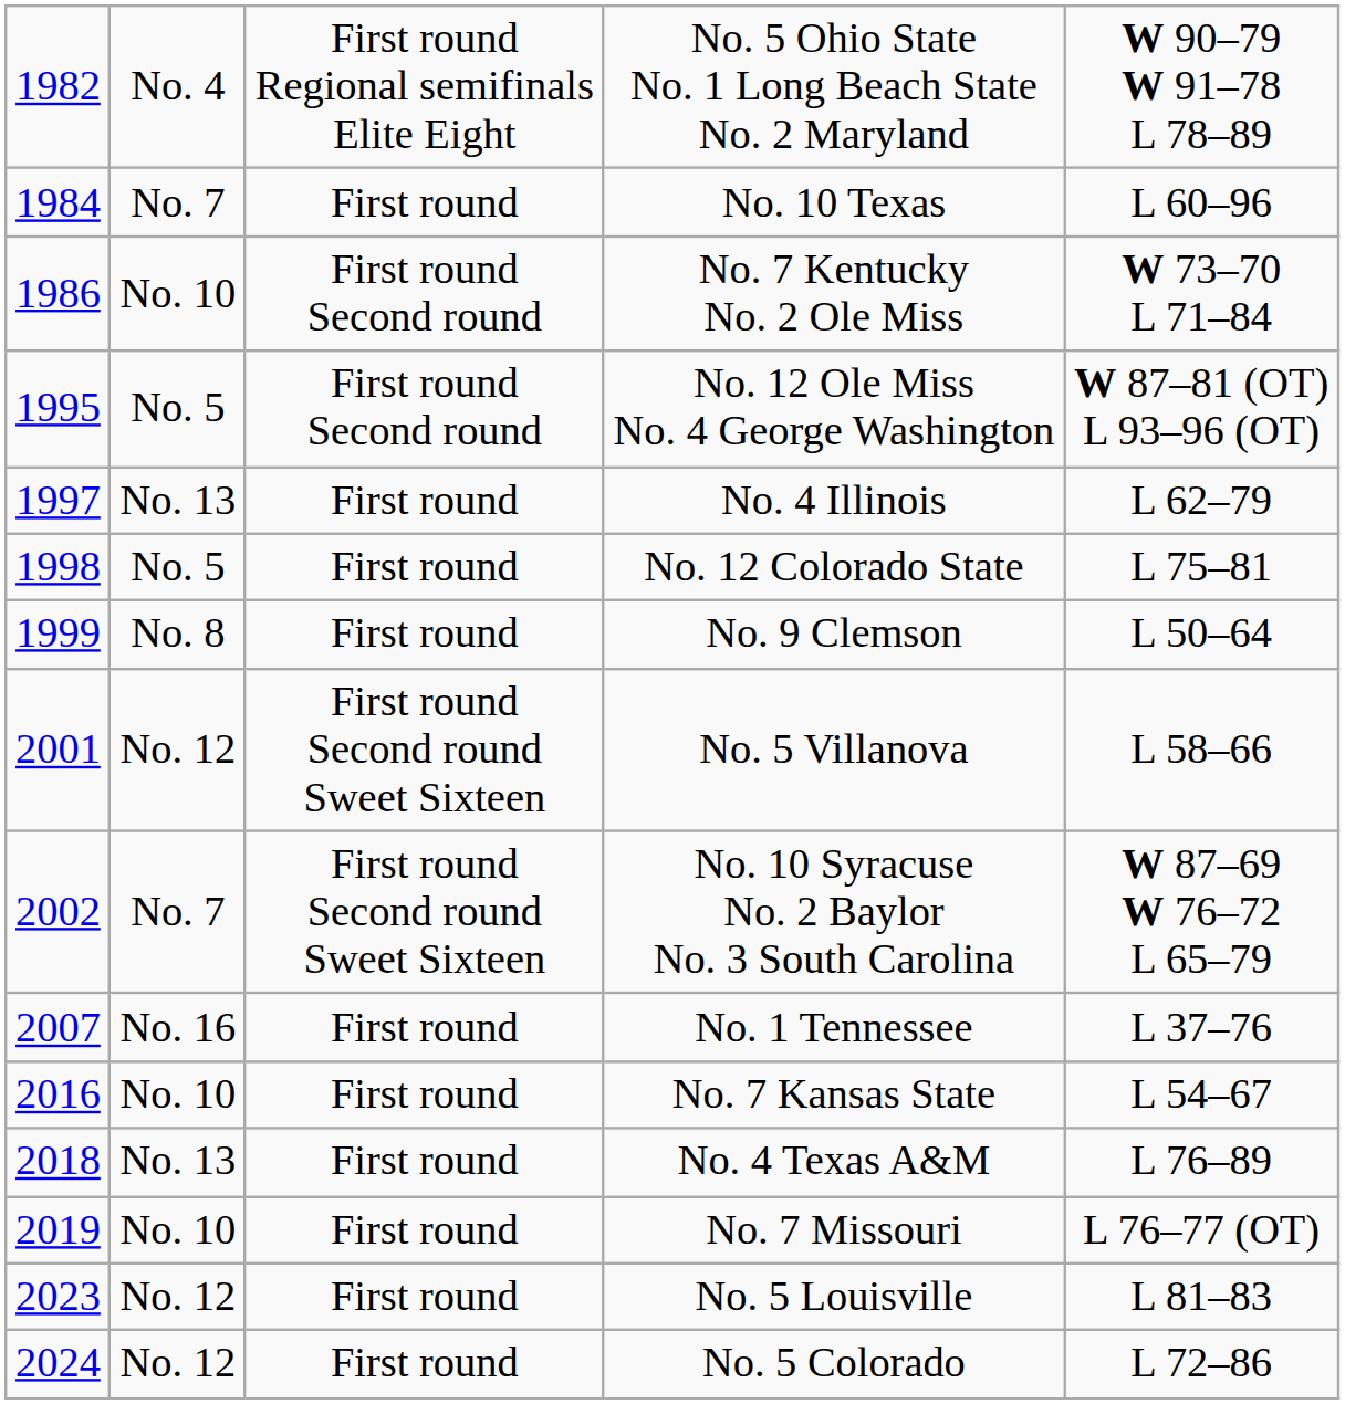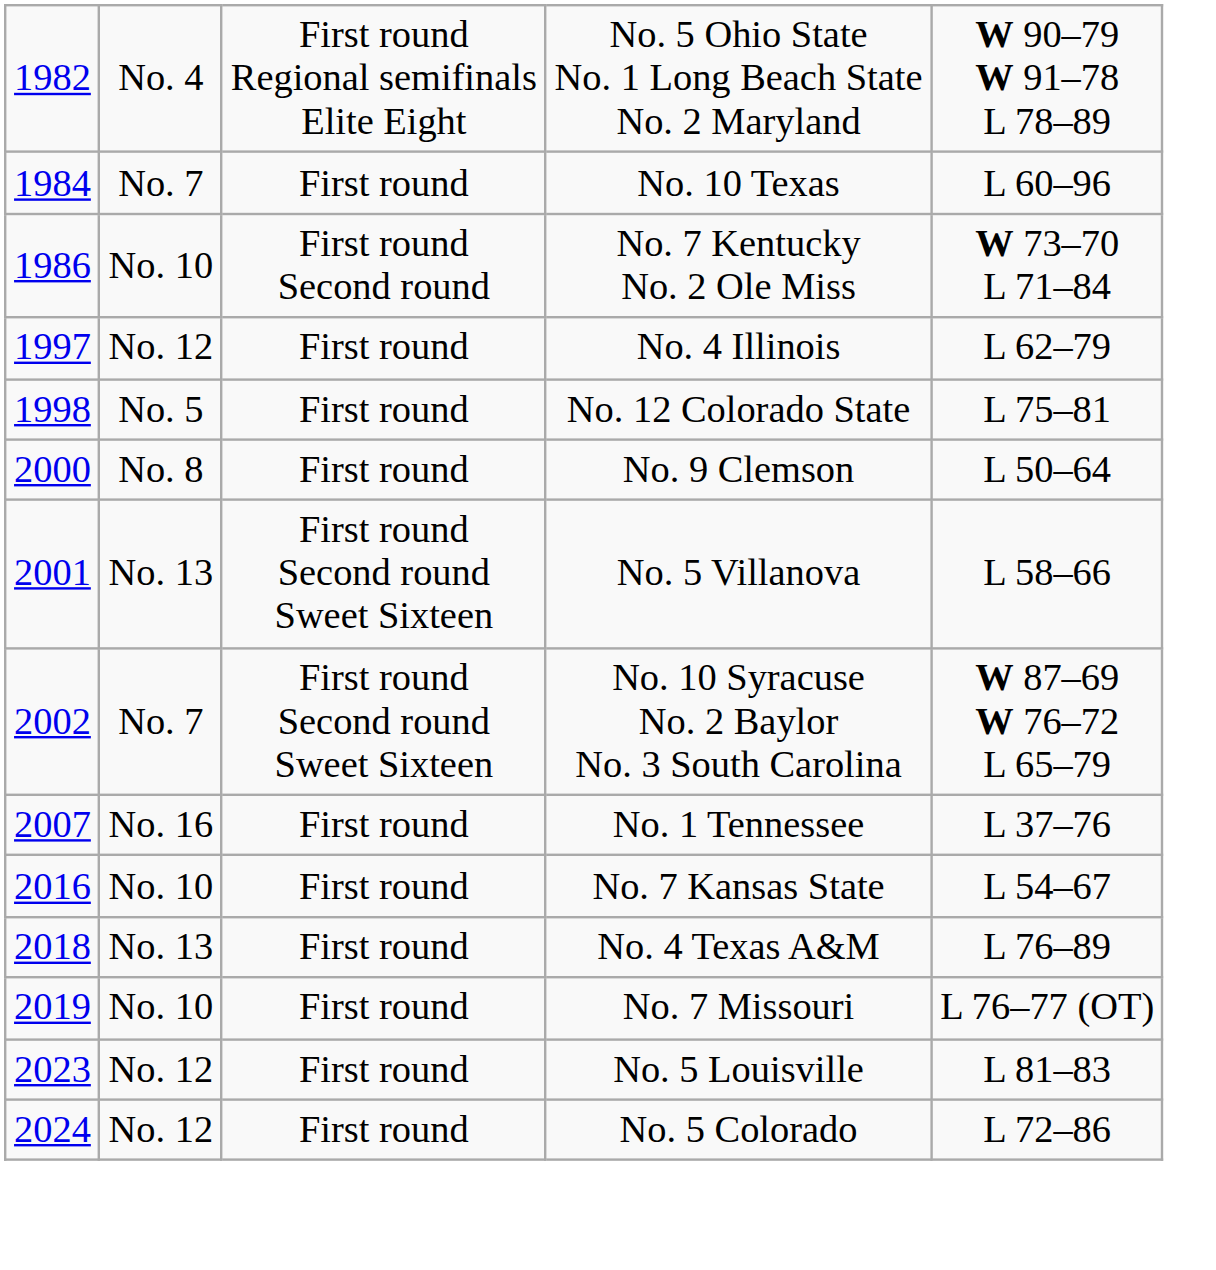 <table class="wikitable">
 <tr align="center">
 <td><a href='#'>1982</a></td>
 <td>No. 4</td>
 <td>First round<br>Regional semifinals<br>Elite Eight</td>
 <td>No. 5 Ohio State<br> No. 1 Long Beach State<br>No. 2 Maryland</td>
 <td><strong>W</strong> 90–79<br><strong>W</strong> 91–78<br>L 78–89</td>
 </tr>
 <tr align="center">
 <td><a href='#'>1984</a></td>
 <td>No. 7</td>
 <td>First round</td>
 <td>No. 10 Texas</td>
 <td>L 60–96</td>
 </tr>
 <tr align="center">
 <td><a href='#'>1986</a></td>
 <td>No. 10</td>
 <td>First round<br> Second round</td>
 <td>No. 7 Kentucky<br>No. 2 Ole Miss</td>
 <td><strong>W</strong> 73–70<br>L 71–84</td>
 </tr>
 <tr align="center">
-<td><a href='#'>1995</a></td>
-<td>No. 5</td>
-<td>First round<br>Second round</td>
-<td>No. 12 Ole Miss<br>No. 4 George Washington</td>
-<td><strong>W</strong> 87–81 (OT)<br>L 93–96 (OT)</td>
-</tr>
-<tr align="center">
 <td><a href='#'>1997</a></td>
-<td>No. 13</td>
+<td>No. 12</td>
 <td>First round</td>
 <td>No. 4 Illinois</td>
 <td>L 62–79</td>
 </tr>
 <tr align="center">
 <td><a href='#'>1998</a></td>
 <td>No. 5</td>
 <td>First round</td>
 <td>No. 12 Colorado State</td>
 <td>L 75–81</td>
 </tr>
 <tr align="center">
-<td><a href='#'>1999</a></td>
+<td><a href='#'>2000</a></td>
 <td>No. 8</td>
 <td>First round</td>
 <td>No. 9 Clemson</td>
 <td>L 50–64</td>
 </tr>
 <tr align="center">
 <td><a href='#'>2001</a></td>
-<td>No. 12</td>
+<td>No. 13</td>
 <td>First round<br>Second round<br> Sweet Sixteen</td>
 <td>No. 5 Villanova</td>
 <td>L 58–66</td>
 </tr>
 <tr align="center">
 <td><a href='#'>2002</a></td>
 <td>No. 7</td>
 <td>First round<br>Second round<br> Sweet Sixteen</td>
 <td>No. 10 Syracuse<br>No. 2 Baylor<br>No. 3 South Carolina</td>
 <td><strong>W</strong> 87–69<br><strong>W</strong> 76–72<br>L 65–79</td>
 </tr>
 <tr align="center">
 <td><a href='#'>2007</a></td>
 <td>No. 16</td>
 <td>First round</td>
 <td>No. 1 Tennessee</td>
 <td>L 37–76</td>
 </tr>
 <tr align="center">
 <td><a href='#'>2016</a></td>
 <td>No. 10</td>
 <td>First round</td>
 <td>No. 7 Kansas State</td>
 <td>L 54–67</td>
 </tr>
 <tr align="center">
 <td><a href='#'>2018</a></td>
 <td>No. 13</td>
 <td>First round</td>
 <td>No. 4 Texas A&M</td>
 <td>L 76–89</td>
 </tr>
 <tr align="center">
 <td><a href='#'>2019</a></td>
 <td>No. 10</td>
 <td>First round</td>
 <td>No. 7 Missouri</td>
 <td>L 76–77 (OT)</td>
 </tr>
 <tr align="center">
 <td><a href='#'>2023</a></td>
 <td>No. 12</td>
 <td>First round</td>
 <td>No. 5 Louisville</td>
 <td>L 81–83</td>
 </tr>
 <tr align="center">
 <td><a href='#'>2024</a></td>
 <td>No. 12</td>
 <td>First round</td>
 <td>No. 5 Colorado</td>
 <td>L 72–86</td>
 </tr>
 </table>
